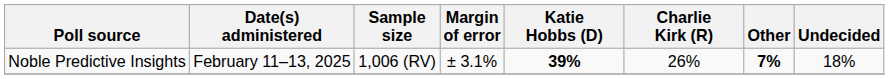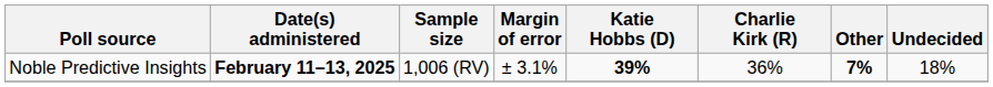 <table class="wikitable" style="font-size:90%;text-align:center;">
 <tr valign=bottom>
 <th>Poll source</th>
 <th>Date(s)<br>administered</th>
 <th>Sample<br>size</th>
 <th>Margin<br>of error</th>
 <th style="width:100px;">Katie<br>Hobbs (D)</th>
 <th style="width:100px;">Charlie<br>Kirk (R)</th>
 <th>Other</th>
 <th>Undecided</th>
 </tr>
 <tr>
 <td style="text-align:left;">Noble Predictive Insights</td>
-<td>February 11–13, 2025</td>
+<td><strong>February 11–13, 2025</strong></td>
 <td>1,006 (RV)</td>
 <td>± 3.1%</td>
 <td><strong>39%</strong></td>
-<td>26%</td>
+<td>36%</td>
 <td><strong>7%</strong></td>
 <td>18%</td>
 </tr>
 <tr>
 </tr>
 </table>
